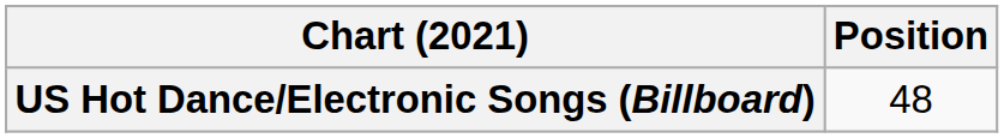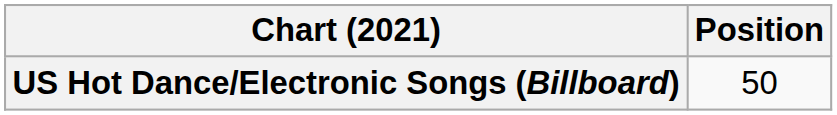 <table class="wikitable plainrowheaders" style="text-align:center">
 <tr>
 <th scope="col">Chart (2021)</th>
 <th scope="col">Position</th>
 </tr>
 <tr>
 <th scope="row">US Hot Dance/Electronic Songs (<em>Billboard</em>)</th>
-<td>48</td>
+<td>50</td>
 </tr>
 </table>
